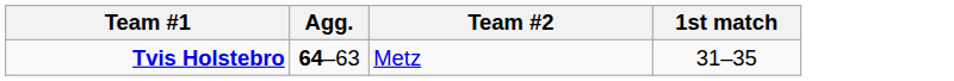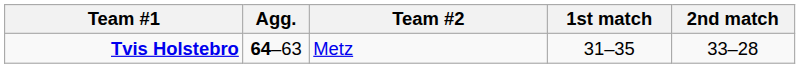 <table class=wikitable style="text-align:center">
 <tr>
 <th width=200>Team #1</th>
 <th width=50>Agg.</th>
 <th width=200>Team #2</th>
 <th width=100>1st match</th>
+<th width=100>2nd match</th>
 </tr>
 <tr>
 <td align=right><strong><a href='#'>Tvis Holstebro</a></strong> </td>
 <td><strong>64</strong>–63</td>
 <td align=left> <a href='#'>Metz</a></td>
 <td align=center>31–35</td>
+<td align=center>33–28</td>
 </tr>
 </table>
